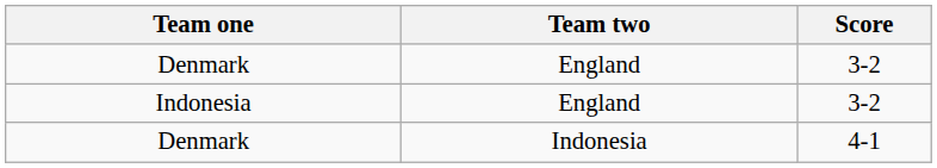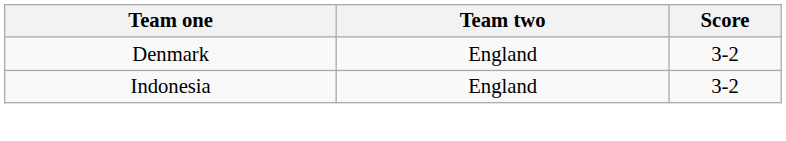 <table class="wikitable" style="text-align: center">
 <tr>
 <th width=250>Team one</th>
 <th width=250>Team two</th>
 <th width=80>Score</th>
 </tr>
 <tr>
 <td> Denmark</td>
 <td> England</td>
 <td>3-2</td>
 </tr>
 <tr>
 <td> Indonesia</td>
 <td> England</td>
 <td>3-2</td>
 </tr>
-<tr>
-<td> Denmark</td>
-<td> Indonesia</td>
-<td>4-1</td>
-</tr>
 </table>
